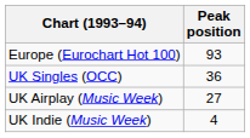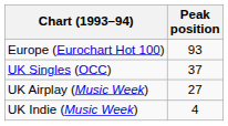 <table class="wikitable">
 <tr>
 <th>Chart (1993–94)</th>
 <th>Peak<br>position</th>
 </tr>
 <tr>
 <td>Europe (<a href='#'>Eurochart Hot 100</a>)</td>
 <td align="center">93</td>
 </tr>
 <tr>
 <td><a href='#'>UK Singles</a> (<a href='#'>OCC</a>)</td>
-<td align="center">36</td>
+<td align="center">37</td>
 </tr>
 <tr>
 <td>UK Airplay (<em><a href='#'>Music Week</a></em>)</td>
 <td align="center">27</td>
 </tr>
 <tr>
 <td align=left>UK Indie (<em><a href='#'>Music Week</a></em>)</td>
 <td align="center">4</td>
 </tr>
 </table>
